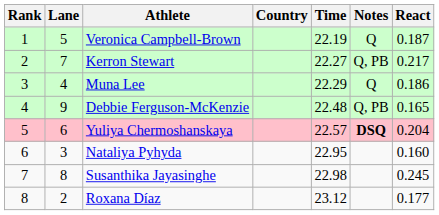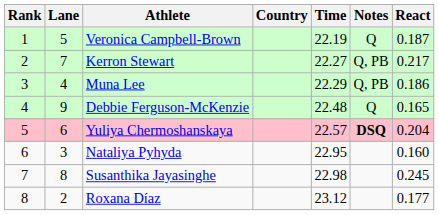 <table class="wikitable sortable" style="text-align:center">
 <tr>
 <th>Rank</th>
 <th>Lane</th>
 <th>Athlete</th>
 <th>Country</th>
 <th>Time</th>
 <th>Notes</th>
 <th>React</th>
 </tr>
 <tr bgcolor=ccffcc>
 <td>1</td>
 <td>5</td>
 <td align=left><a href='#'>Veronica Campbell-Brown</a></td>
 <td align=left></td>
 <td>22.19</td>
 <td>Q</td>
 <td>0.187</td>
 </tr>
 <tr bgcolor=ccffcc>
 <td>2</td>
 <td>7</td>
 <td align=left><a href='#'>Kerron Stewart</a></td>
 <td align=left></td>
 <td>22.27</td>
 <td>Q, PB</td>
 <td>0.217</td>
 </tr>
 <tr bgcolor=ccffcc>
 <td>3</td>
 <td>4</td>
 <td align=left><a href='#'>Muna Lee</a></td>
 <td align=left></td>
 <td>22.29</td>
-<td>Q</td>
+<td>Q, PB</td>
 <td>0.186</td>
 </tr>
 <tr bgcolor=ccffcc>
 <td>4</td>
 <td>9</td>
 <td align=left><a href='#'>Debbie Ferguson-McKenzie</a></td>
 <td align=left></td>
 <td>22.48</td>
-<td>Q, PB</td>
+<td>Q</td>
 <td>0.165</td>
 </tr>
 <tr bgcolor=pink>
 <td>5</td>
 <td>6</td>
 <td align=left><a href='#'>Yuliya Chermoshanskaya</a></td>
 <td align=left></td>
 <td>22.57</td>
 <td><strong>DSQ</strong></td>
 <td>0.204</td>
 </tr>
 <tr>
 <td>6</td>
 <td>3</td>
 <td align=left><a href='#'>Nataliya Pyhyda</a></td>
 <td align=left></td>
 <td>22.95</td>
 <td></td>
 <td>0.160</td>
 </tr>
 <tr>
 <td>7</td>
 <td>8</td>
 <td align=left><a href='#'>Susanthika Jayasinghe</a></td>
 <td align=left></td>
 <td>22.98</td>
 <td></td>
 <td>0.245</td>
 </tr>
 <tr>
 <td>8</td>
 <td>2</td>
 <td align=left><a href='#'>Roxana Díaz</a></td>
 <td align=left></td>
 <td>23.12</td>
 <td></td>
 <td>0.177</td>
 </tr>
 </table>
